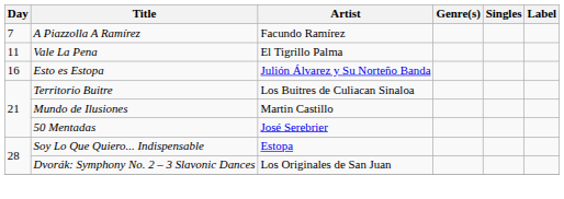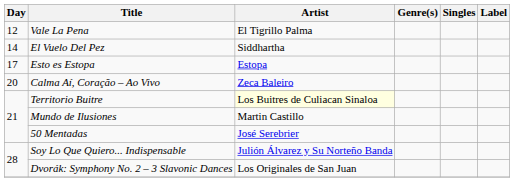 <table class="wikitable sortable" style="text-align: left;">
 <tr>
 <th>Day</th>
 <th>Title</th>
 <th>Artist</th>
 <th>Genre(s)</th>
 <th>Singles</th>
 <th>Label</th>
 </tr>
 <tr>
-<td>7</td>
-<td><em>A Piazzolla A Ramírez</em></td>
-<td>Facundo Ramírez</td>
-<td></td>
-<td></td>
-<td></td>
-</tr>
-<tr>
-<td>11</td>
+<td>12</td>
 <td><em>Vale La Pena</em></td>
 <td>El Tigrillo Palma</td>
 <td></td>
 <td></td>
 <td></td>
 </tr>
 <tr>
-<td>16</td>
+<td>14</td>
+<td><em>El Vuelo Del Pez</em></td>
+<td>Siddhartha</td>
+<td></td>
+<td></td>
+<td></td>
+</tr>
+<tr>
+<td>17</td>
 <td><em>Esto es Estopa</em></td>
-<td><a href='#'>Julión Álvarez y Su Norteño Banda</a></td>
+<td><a href='#'>Estopa</a></td>
+<td></td>
+<td></td>
+<td></td>
+</tr>
+<tr>
+<td>20</td>
+<td><em>Calma Aí, Coração – Ao Vivo</em></td>
+<td><a href='#'>Zeca Baleiro</a></td>
 <td></td>
 <td></td>
 <td></td>
 </tr>
 <tr>
 <td rowspan="3">21</td>
 <td><em>Territorio Buitre</em></td>
-<td>Los Buitres de Culiacan Sinaloa</td>
+<td style="background: lightyellow;">Los Buitres de Culiacan Sinaloa</td>
 <td></td>
 <td></td>
 <td></td>
 </tr>
 <tr>
 <td><em>Mundo de Ilusiones</em></td>
 <td>Martin Castillo</td>
 <td></td>
 <td></td>
 <td></td>
 </tr>
 <tr>
 <td><em>50 Mentadas</em></td>
 <td><a href='#'>José Serebrier</a></td>
 <td></td>
 <td></td>
 <td></td>
 </tr>
 <tr>
 <td rowspan="2">28</td>
 <td><em>Soy Lo Que Quiero... Indispensable</em></td>
-<td><a href='#'>Estopa</a></td>
+<td><a href='#'>Julión Álvarez y Su Norteño Banda</a></td>
 <td></td>
 <td></td>
 <td></td>
 </tr>
 <tr>
 <td><em>Dvorák: Symphony No. 2 – 3 Slavonic Dances</em></td>
 <td>Los Originales de San Juan</td>
 <td></td>
 <td></td>
 <td></td>
 </tr>
 <tr>
 </tr>
 </table>
